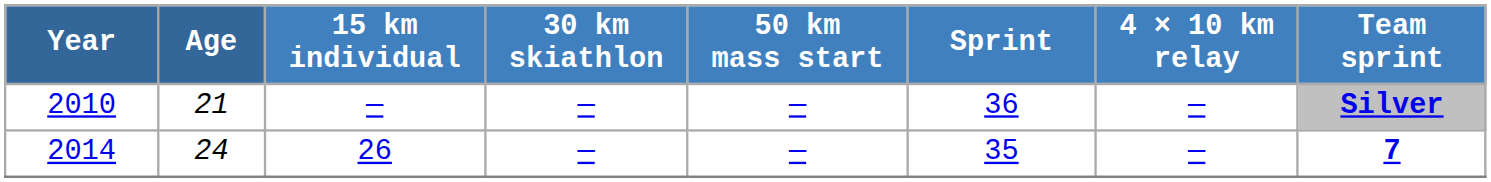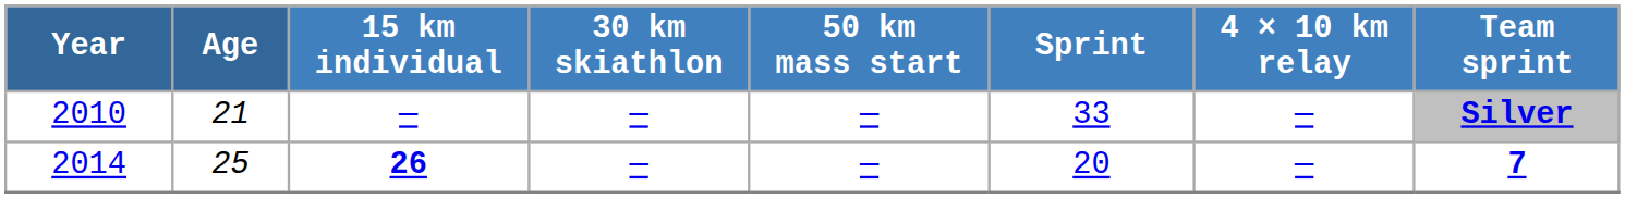 <table class="wikitable" style="font-size:95%; text-align:center; border:grey solid 1px; border-collapse:collapse; background:#ffffff;">
 <tr>
 <th style="background-color:#369; color:white; width:60px;"> Year </th>
 <th style="background-color:#369; color:white; width:40px;"> Age </th>
 <th style="background-color:#4180be; color:white; width:75px;"> 15 km <br> individual </th>
 <th style="background-color:#4180be; color:white; width:75px;"> 30 km <br> skiathlon </th>
 <th style="background-color:#4180be; color:white; width:75px;"> 50 km <br> mass start </th>
 <th style="background-color:#4180be; color:white; width:75px;"> Sprint </th>
 <th style="background-color:#4180be; color:white; width:75px;"> 4 × 10 km <br> relay </th>
 <th style="background-color:#4180be; color:white; width:75px;"> Team <br> sprint </th>
 </tr>
 <tr>
 <td><a href='#'>2010</a></td>
 <td><em>21</em></td>
 <td><a href='#'>—</a></td>
 <td><a href='#'>—</a></td>
 <td><a href='#'>—</a></td>
-<td><a href='#'>36</a></td>
+<td><a href='#'>33</a></td>
 <td><a href='#'>—</a></td>
 <td style="background:silver;"><a href='#'><strong>Silver</strong></a></td>
 </tr>
 <tr>
 <td><a href='#'>2014</a></td>
-<td><em>24</em></td>
-<td><a href='#'>26</a></td>
+<td><em>25</em></td>
+<td><strong><a href='#'>26</a></strong></td>
 <td><a href='#'>—</a></td>
 <td><a href='#'>—</a></td>
-<td><a href='#'>35</a></td>
+<td><a href='#'>20</a></td>
 <td><a href='#'>—</a></td>
 <td><strong><a href='#'>7</a></strong></td>
 </tr>
 <tr>
 </tr>
 </table>
